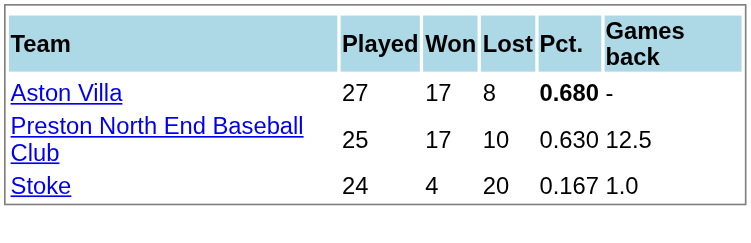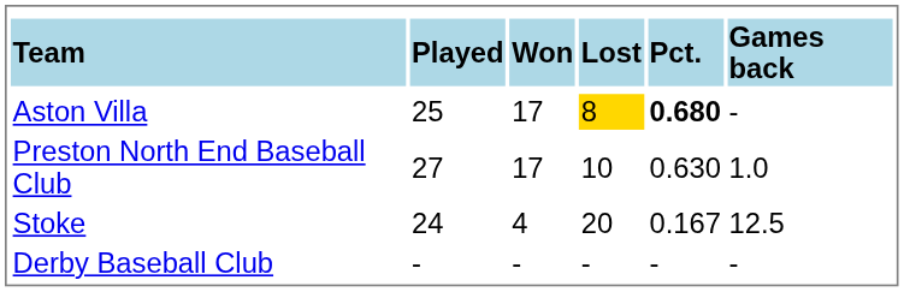 <table cellpadding="1" width="450px" style="font-size: 90%; border: 1px solid gray;">
 <tr align="center" style="font-size: larger;">
 <td colspan=3></td>
 </tr>
 <tr style="background:lightblue;">
 <td><strong>Team</strong></td>
 <td><strong>Played</strong></td>
 <td><strong>Won</strong></td>
 <td><strong>Lost</strong></td>
 <td><strong>Pct.</strong></td>
 <td><strong>Games back</strong></td>
 </tr>
 <tr align="center" style="vertical-align: middle;" style="background:lightblue;">
 </tr>
 <tr>
 <td><a href='#'>Aston Villa</a></td>
-<td>27</td>
+<td>25</td>
 <td>17</td>
-<td>8</td>
+<td style="background: gold;">8</td>
 <td><strong>0.680</strong></td>
 <td>-</td>
 </tr>
 <tr>
 <td><a href='#'>Preston North End Baseball Club</a></td>
-<td>25</td>
+<td>27</td>
 <td>17</td>
 <td>10</td>
 <td>0.630</td>
-<td>12.5</td>
+<td>1.0</td>
 </tr>
 <tr>
 <td><a href='#'>Stoke</a></td>
 <td>24</td>
 <td>4</td>
 <td>20</td>
 <td>0.167</td>
-<td>1.0</td>
+<td>12.5</td>
+</tr>
+<tr>
+<td><a href='#'>Derby Baseball Club</a></td>
+<td>-</td>
+<td>-</td>
+<td>-</td>
+<td>-</td>
+<td>-</td>
 </tr>
 </table>
